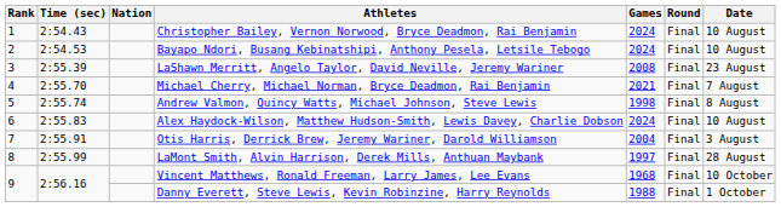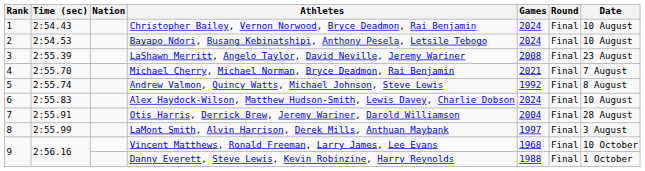 <table class=wikitable style="font-size:95%">
 <tr>
 <th>Rank</th>
 <th>Time (sec)</th>
 <th>Nation</th>
 <th>Athletes</th>
 <th>Games</th>
 <th>Round</th>
 <th>Date</th>
 </tr>
 <tr>
 <td>1</td>
 <td>2:54.43</td>
 <td style="text-align:left"></td>
 <td><a href='#'>Christopher Bailey</a>, <a href='#'>Vernon Norwood</a>, <a href='#'>Bryce Deadmon</a>, <a href='#'>Rai Benjamin</a></td>
 <td><a href='#'>2024</a></td>
 <td>Final</td>
 <td>10 August</td>
 </tr>
 <tr>
 <td>2</td>
 <td>2:54.53</td>
 <td style="text-align:left"></td>
 <td><a href='#'>Bayapo Ndori</a>, <a href='#'>Busang Kebinatshipi</a>, <a href='#'>Anthony Pesela</a>, <a href='#'>Letsile Tebogo</a></td>
 <td><a href='#'>2024</a></td>
 <td>Final</td>
 <td>10 August</td>
 </tr>
 <tr>
 <td>3</td>
 <td>2:55.39</td>
 <td style="text-align:left"></td>
 <td><a href='#'>LaShawn Merritt</a>, <a href='#'>Angelo Taylor</a>, <a href='#'>David Neville</a>, <a href='#'>Jeremy Wariner</a></td>
 <td><a href='#'>2008</a></td>
 <td>Final</td>
 <td>23 August</td>
 </tr>
 <tr>
 <td>4</td>
 <td>2:55.70</td>
 <td style="text-align:left"></td>
 <td><a href='#'>Michael Cherry</a>, <a href='#'>Michael Norman</a>, <a href='#'>Bryce Deadmon</a>, <a href='#'>Rai Benjamin</a></td>
 <td><a href='#'>2021</a></td>
 <td>Final</td>
 <td>7 August</td>
 </tr>
 <tr>
 <td>5</td>
 <td>2:55.74</td>
 <td style="text-align:left"></td>
 <td><a href='#'>Andrew Valmon</a>, <a href='#'>Quincy Watts</a>, <a href='#'>Michael Johnson</a>, <a href='#'>Steve Lewis</a></td>
-<td><a href='#'>1998</a></td>
+<td><a href='#'>1992</a></td>
 <td>Final</td>
 <td>8 August</td>
 </tr>
 <tr>
 <td>6</td>
 <td>2:55.83</td>
 <td style="text-align:left"></td>
 <td><a href='#'>Alex Haydock-Wilson</a>, <a href='#'>Matthew Hudson-Smith</a>, <a href='#'>Lewis Davey</a>, <a href='#'>Charlie Dobson</a></td>
 <td><a href='#'>2024</a></td>
 <td>Final</td>
 <td>10 August</td>
 </tr>
 <tr>
 <td>7</td>
 <td>2:55.91</td>
 <td style="text-align:left"></td>
 <td><a href='#'>Otis Harris</a>, <a href='#'>Derrick Brew</a>, <a href='#'>Jeremy Wariner</a>, <a href='#'>Darold Williamson</a></td>
 <td><a href='#'>2004</a></td>
 <td>Final</td>
-<td>3 August</td>
+<td>28 August</td>
 </tr>
 <tr>
 <td>8</td>
 <td>2:55.99</td>
 <td style="text-align:left"></td>
 <td><a href='#'>LaMont Smith</a>, <a href='#'>Alvin Harrison</a>, <a href='#'>Derek Mills</a>, <a href='#'>Anthuan Maybank</a></td>
 <td><a href='#'>1997</a></td>
 <td>Final</td>
-<td>28 August</td>
+<td>3 August</td>
 </tr>
 <tr>
 <td rowspan="2">9</td>
 <td rowspan="2">2:56.16</td>
 <td></td>
 <td><a href='#'>Vincent Matthews</a>, <a href='#'>Ronald Freeman</a>, <a href='#'>Larry James</a>, <a href='#'>Lee Evans</a></td>
 <td><a href='#'>1968</a></td>
 <td>Final</td>
 <td>10 October</td>
 </tr>
 <tr>
 <td></td>
 <td><a href='#'>Danny Everett</a>, <a href='#'>Steve Lewis</a>, <a href='#'>Kevin Robinzine</a>, <a href='#'>Harry Reynolds</a></td>
 <td><a href='#'>1988</a></td>
 <td>Final</td>
 <td>1 October</td>
 </tr>
 </table>
